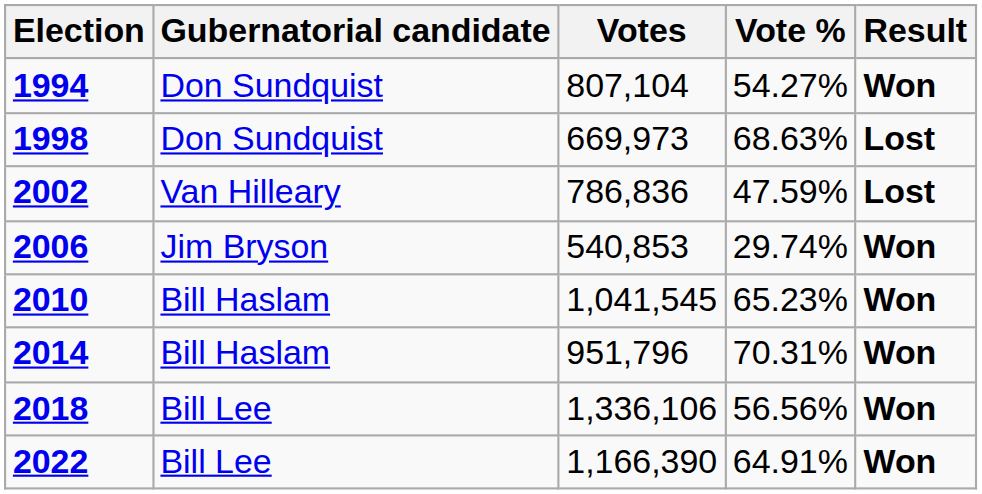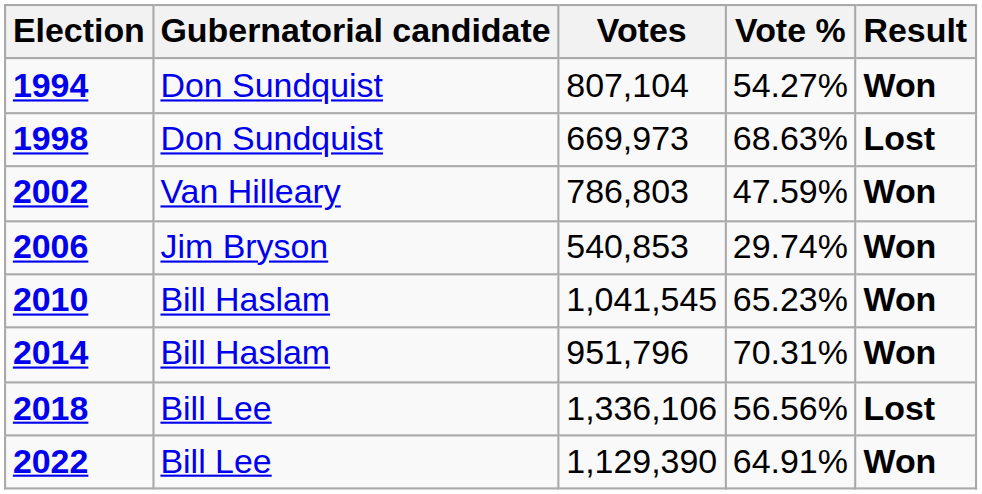 <table class="wikitable">
 <tr>
 <th>Election</th>
 <th>Gubernatorial candidate</th>
 <th>Votes</th>
 <th>Vote %</th>
 <th>Result</th>
 </tr>
 <tr>
 <td><strong><a href='#'>1994</a></strong></td>
 <td><a href='#'>Don Sundquist</a></td>
 <td>807,104</td>
 <td>54.27%</td>
 <td><strong>Won</strong> </td>
 </tr>
 <tr>
 <td><strong><a href='#'>1998</a></strong></td>
 <td><a href='#'>Don Sundquist</a></td>
 <td>669,973</td>
 <td>68.63%</td>
 <td><strong>Lost</strong> </td>
 </tr>
 <tr>
 <td><strong><a href='#'>2002</a></strong></td>
 <td><a href='#'>Van Hilleary</a></td>
-<td>786,836</td>
+<td>786,803</td>
 <td>47.59%</td>
-<td><strong>Lost</strong> </td>
+<td><strong>Won</strong> </td>
 </tr>
 <tr>
 <td><strong><a href='#'>2006</a></strong></td>
 <td><a href='#'>Jim Bryson</a></td>
 <td>540,853</td>
 <td>29.74%</td>
 <td><strong>Won</strong> </td>
 </tr>
 <tr>
 <td><strong><a href='#'>2010</a></strong></td>
 <td><a href='#'>Bill Haslam</a></td>
 <td>1,041,545</td>
 <td>65.23%</td>
 <td><strong>Won</strong> </td>
 </tr>
 <tr>
 <td><strong><a href='#'>2014</a></strong></td>
 <td><a href='#'>Bill Haslam</a></td>
 <td>951,796</td>
 <td>70.31%</td>
 <td><strong>Won</strong> </td>
 </tr>
 <tr>
 <td><strong><a href='#'>2018</a></strong></td>
 <td><a href='#'>Bill Lee</a></td>
 <td>1,336,106</td>
 <td>56.56%</td>
-<td><strong>Won</strong> </td>
+<td><strong>Lost</strong> </td>
 </tr>
 <tr>
 <td><strong><a href='#'>2022</a></strong></td>
 <td><a href='#'>Bill Lee</a></td>
-<td>1,166,390</td>
+<td>1,129,390</td>
 <td>64.91%</td>
 <td><strong>Won</strong> </td>
 </tr>
 </table>
